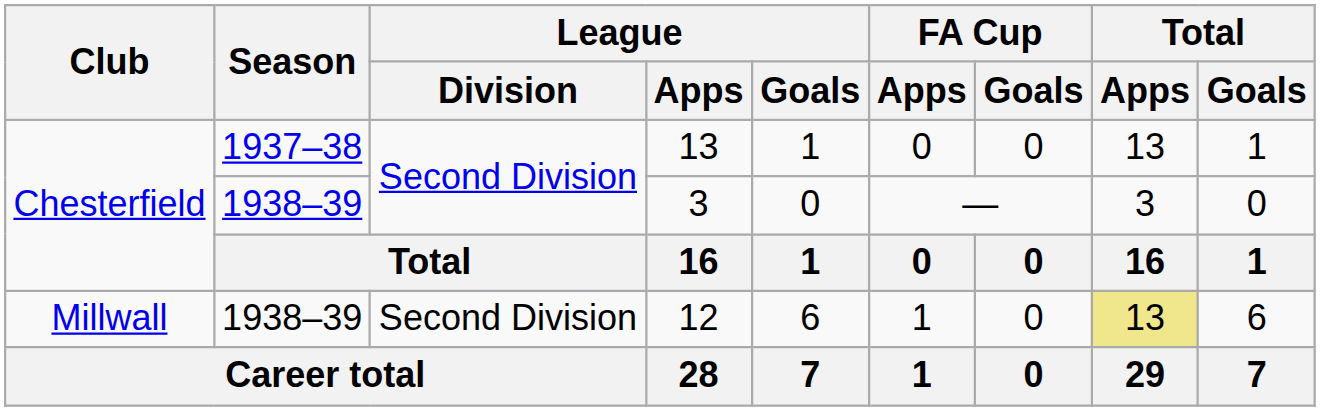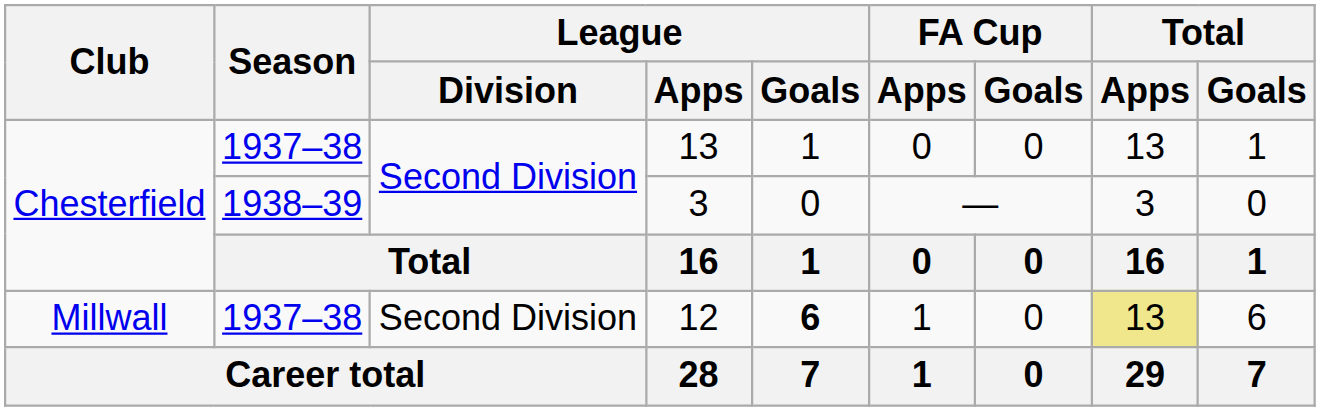 <table class="wikitable" style="text-align: center">
 <tr>
 <th rowspan="2">Club</th>
 <th rowspan="2">Season</th>
 <th colspan="3">League</th>
 <th colspan="2">FA Cup</th>
 <th colspan="2">Total</th>
 </tr>
 <tr>
 <th>Division</th>
 <th>Apps</th>
 <th>Goals</th>
 <th>Apps</th>
 <th>Goals</th>
 <th>Apps</th>
 <th>Goals</th>
 </tr>
 <tr>
 <td rowspan="3"><a href='#'>Chesterfield</a></td>
 <td><a href='#'>1937–38</a></td>
 <td rowspan="2"><a href='#'>Second Division</a></td>
 <td>13</td>
 <td>1</td>
 <td>0</td>
 <td>0</td>
 <td>13</td>
 <td>1</td>
 </tr>
 <tr>
 <td><a href='#'>1938–39</a></td>
 <td>3</td>
 <td>0</td>
 <td colspan="2">—</td>
 <td>3</td>
 <td>0</td>
 </tr>
 <tr>
 <th colspan="2">Total</th>
 <th>16</th>
 <th>1</th>
 <th>0</th>
 <th>0</th>
 <th>16</th>
 <th>1</th>
 </tr>
 <tr>
 <td><a href='#'>Millwall</a></td>
-<td>1938–39</td>
+<td><a href='#'>1937–38</a></td>
 <td>Second Division</td>
 <td>12</td>
-<td>6</td>
+<td><strong>6</strong></td>
 <td>1</td>
 <td>0</td>
 <td style="background: khaki;">13</td>
 <td>6</td>
 </tr>
 <tr>
 <th colspan="3">Career total</th>
 <th>28</th>
 <th>7</th>
 <th>1</th>
 <th>0</th>
 <th>29</th>
 <th>7</th>
 </tr>
 </table>
